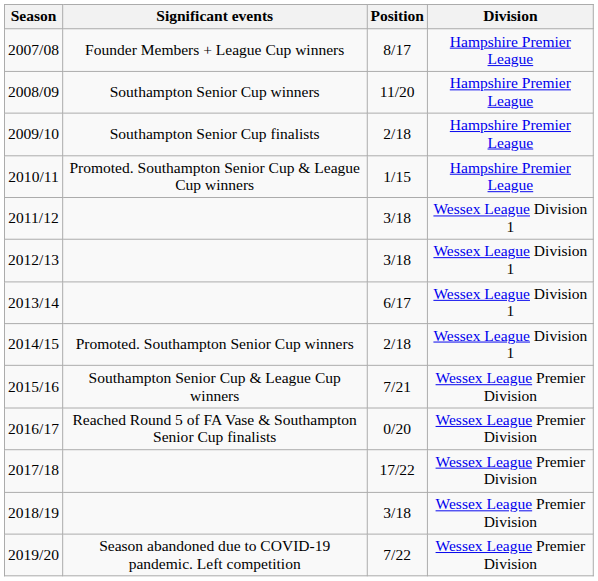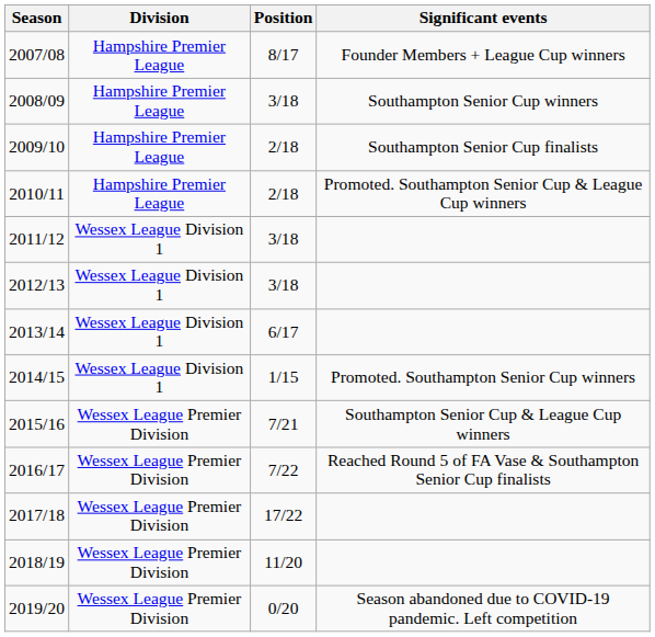 <table class="wikitable collapsible collapsed" style=text-align:center>
 <tr>
 <th>Season</th>
+<th>Division</th>
+<th>Position</th>
 <th>Significant events</th>
-<th>Position</th>
-<th>Division</th>
 </tr>
 <tr>
 <td>2007/08</td>
+<td><a href='#'>Hampshire Premier League</a></td>
+<td>8/17</td>
 <td>Founder Members + League Cup winners</td>
-<td>8/17</td>
-<td><a href='#'>Hampshire Premier League</a></td>
 </tr>
 <tr>
 <td>2008/09</td>
+<td><a href='#'>Hampshire Premier League</a></td>
+<td>3/18</td>
 <td>Southampton Senior Cup winners</td>
-<td>11/20</td>
-<td><a href='#'>Hampshire Premier League</a></td>
 </tr>
 <tr>
 <td>2009/10</td>
+<td><a href='#'>Hampshire Premier League</a></td>
+<td>2/18</td>
 <td>Southampton Senior Cup finalists</td>
-<td>2/18</td>
-<td><a href='#'>Hampshire Premier League</a></td>
 </tr>
 <tr>
 <td>2010/11</td>
+<td><a href='#'>Hampshire Premier League</a></td>
+<td>2/18</td>
 <td>Promoted. Southampton Senior Cup & League Cup winners</td>
-<td>1/15</td>
-<td><a href='#'>Hampshire Premier League</a></td>
 </tr>
 <tr>
 <td>2011/12</td>
+<td><a href='#'>Wessex League</a> Division 1</td>
+<td>3/18</td>
 <td></td>
-<td>3/18</td>
-<td><a href='#'>Wessex League</a> Division 1</td>
 </tr>
 <tr>
 <td>2012/13</td>
+<td><a href='#'>Wessex League</a> Division 1</td>
+<td>3/18</td>
 <td></td>
-<td>3/18</td>
-<td><a href='#'>Wessex League</a> Division 1</td>
 </tr>
 <tr>
 <td>2013/14</td>
+<td><a href='#'>Wessex League</a> Division 1</td>
+<td>6/17</td>
 <td></td>
-<td>6/17</td>
-<td><a href='#'>Wessex League</a> Division 1</td>
 </tr>
 <tr>
 <td>2014/15</td>
+<td><a href='#'>Wessex League</a> Division 1</td>
+<td>1/15</td>
 <td>Promoted. Southampton Senior Cup winners</td>
-<td>2/18</td>
-<td><a href='#'>Wessex League</a> Division 1</td>
 </tr>
 <tr>
 <td>2015/16</td>
+<td><a href='#'>Wessex League</a> Premier Division</td>
+<td>7/21</td>
 <td>Southampton Senior Cup & League Cup winners</td>
-<td>7/21</td>
-<td><a href='#'>Wessex League</a> Premier Division</td>
 </tr>
 <tr>
 <td>2016/17</td>
+<td><a href='#'>Wessex League</a> Premier Division</td>
+<td>7/22</td>
 <td>Reached Round 5 of FA Vase & Southampton Senior Cup finalists</td>
-<td>0/20</td>
-<td><a href='#'>Wessex League</a> Premier Division</td>
 </tr>
 <tr>
 <td>2017/18</td>
+<td><a href='#'>Wessex League</a> Premier Division</td>
+<td>17/22</td>
 <td></td>
-<td>17/22</td>
-<td><a href='#'>Wessex League</a> Premier Division</td>
 </tr>
 <tr>
 <td>2018/19</td>
+<td><a href='#'>Wessex League</a> Premier Division</td>
+<td>11/20</td>
 <td></td>
-<td>3/18</td>
-<td><a href='#'>Wessex League</a> Premier Division</td>
 </tr>
 <tr>
 <td>2019/20</td>
+<td><a href='#'>Wessex League</a> Premier Division</td>
+<td>0/20</td>
 <td>Season abandoned due to COVID-19 pandemic. Left competition</td>
-<td>7/22</td>
-<td><a href='#'>Wessex League</a> Premier Division</td>
 </tr>
 </table>
